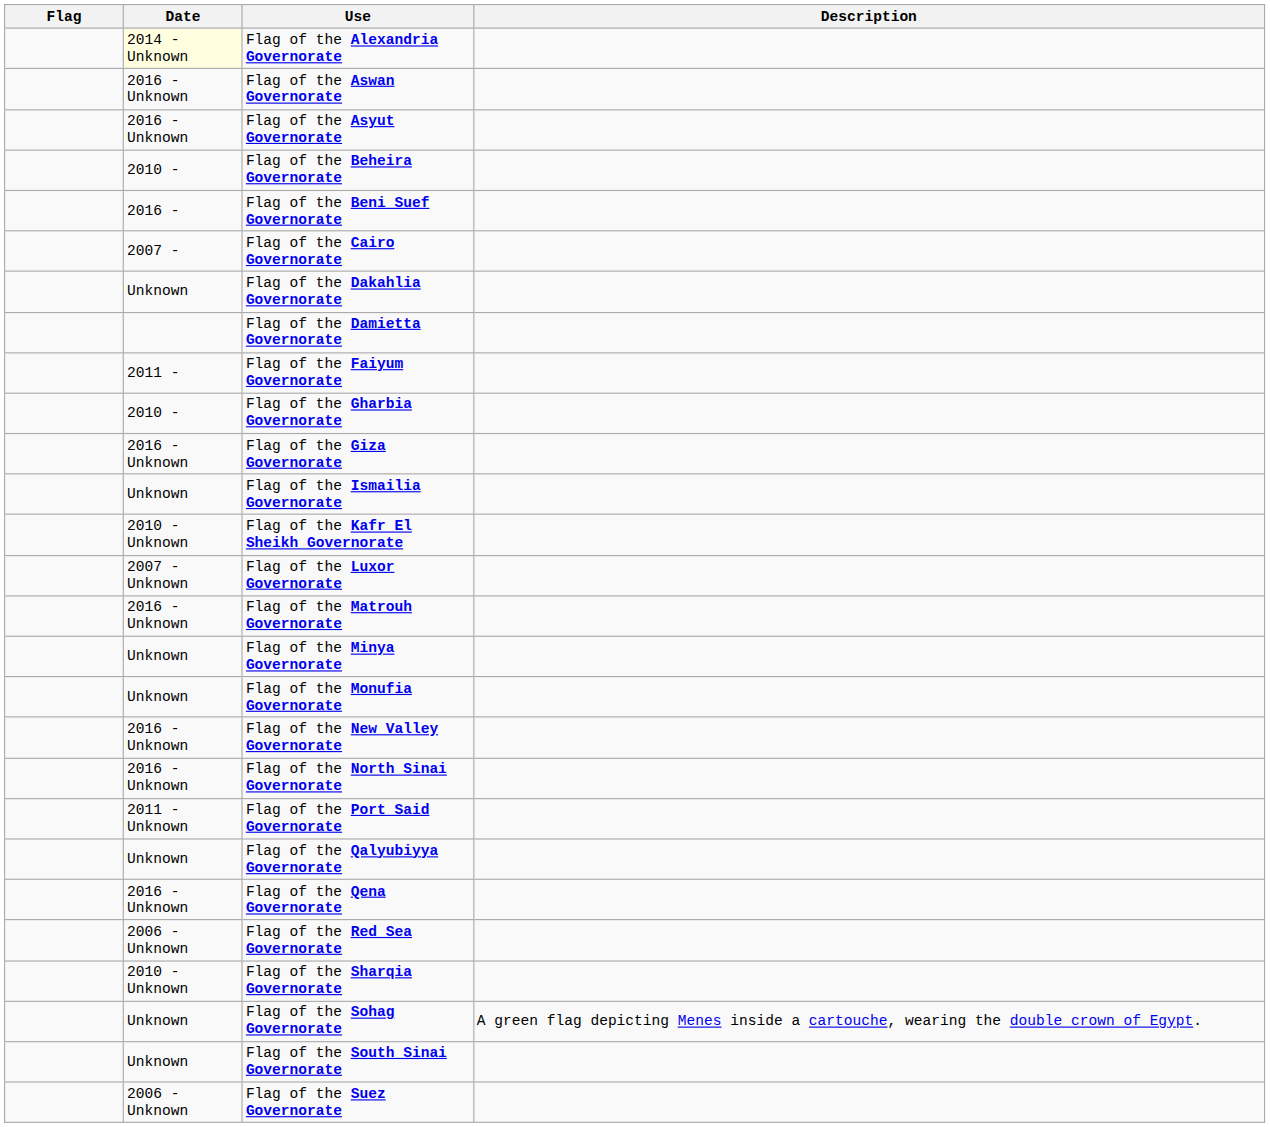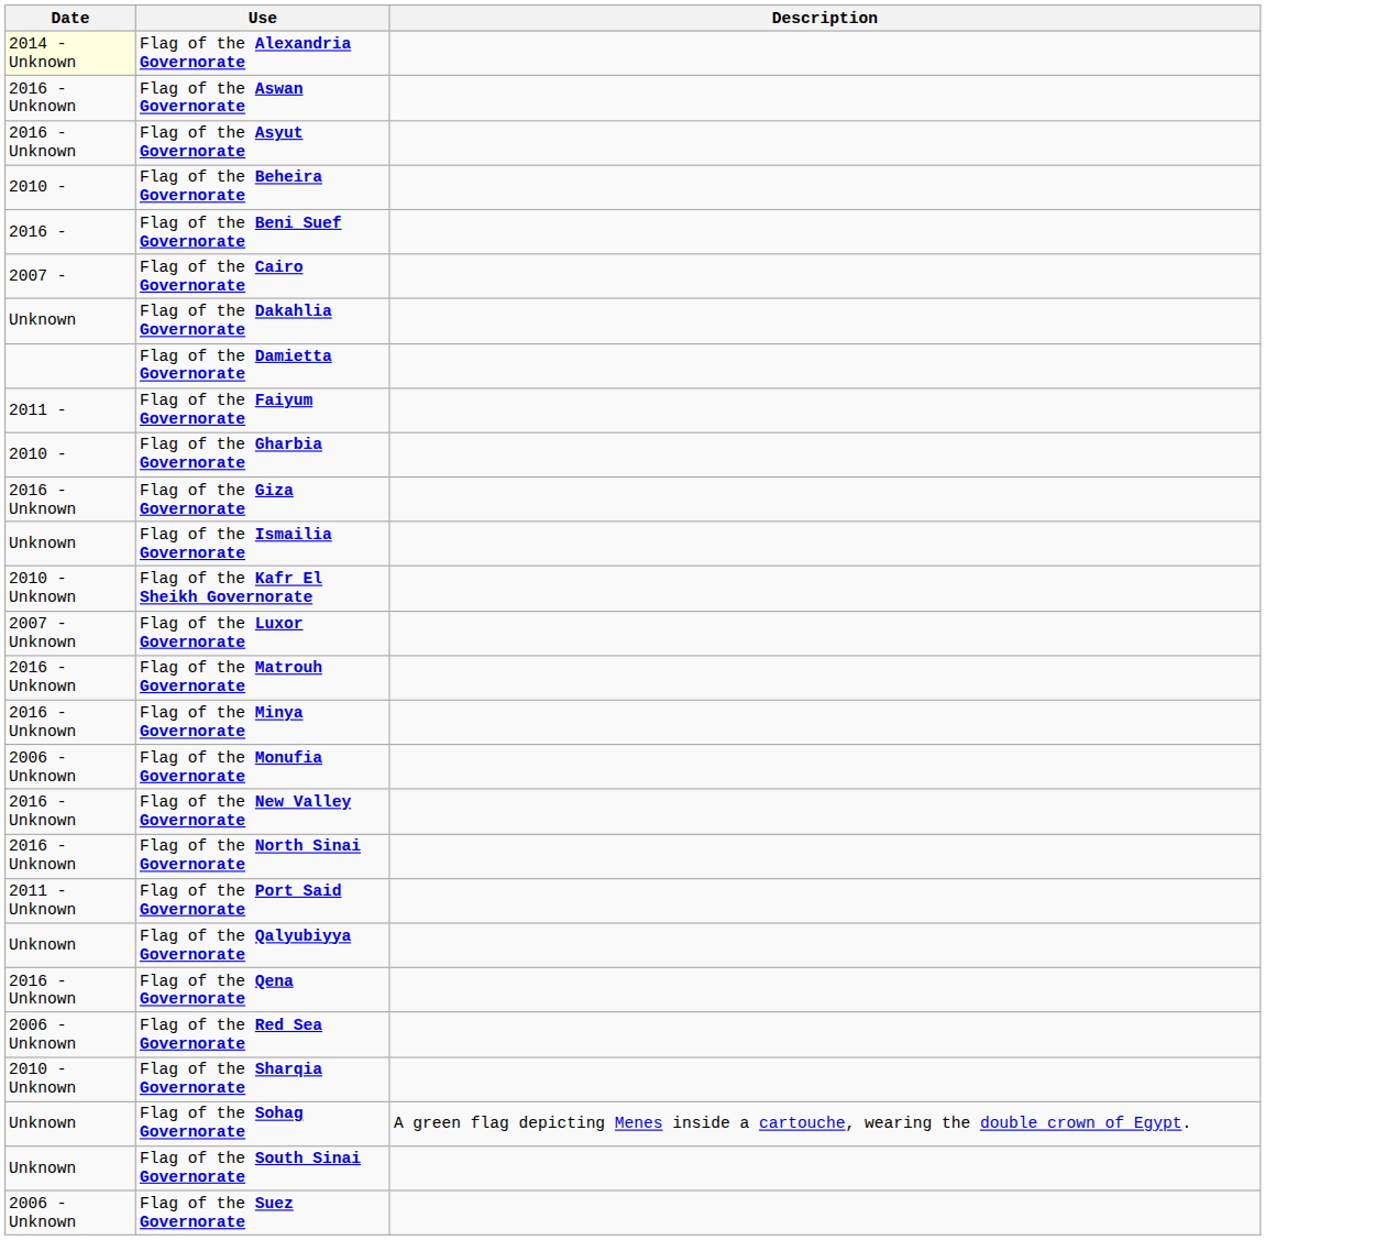 <table class="wikitable">
 <tr>
-<th style="width:100px;">Flag</th>
 <th style="width:100px;">Date</th>
 <th style="width:200px;">Use</th>
 <th style="width:700px;">Description</th>
 </tr>
 <tr>
-<td></td>
 <td style="background: lightyellow;">2014 - Unknown</td>
 <td>Flag of  the <strong><a href='#'>Alexandria Governorate</a></strong></td>
 <td></td>
 </tr>
 <tr>
-<td></td>
 <td>2016 - Unknown</td>
 <td>Flag of the <strong><a href='#'>Aswan Governorate</a></strong></td>
 <td></td>
 </tr>
 <tr>
-<td></td>
 <td>2016 - Unknown</td>
 <td>Flag of the <strong><a href='#'>Asyut Governorate</a></strong></td>
 <td></td>
 </tr>
 <tr>
-<td></td>
 <td>2010 -</td>
 <td>Flag of the <strong><a href='#'>Beheira Governorate</a></strong></td>
 <td></td>
 </tr>
 <tr>
-<td></td>
 <td>2016 -</td>
 <td>Flag of the <strong><a href='#'>Beni Suef Governorate</a></strong></td>
 <td></td>
 </tr>
 <tr>
-<td></td>
 <td>2007 -</td>
 <td>Flag of the <strong><a href='#'>Cairo Governorate</a></strong></td>
 <td></td>
 </tr>
 <tr>
-<td></td>
 <td>Unknown</td>
 <td>Flag of  the <strong><a href='#'>Dakahlia Governorate</a></strong></td>
 <td></td>
 </tr>
 <tr>
 <td></td>
-<td></td>
 <td>Flag of the <strong><a href='#'>Damietta Governorate</a></strong></td>
 <td></td>
 </tr>
 <tr>
-<td></td>
 <td>2011 -</td>
 <td>Flag of  the <strong><a href='#'>Faiyum Governorate</a></strong></td>
 <td></td>
 </tr>
 <tr>
-<td></td>
 <td>2010 -</td>
 <td>Flag of  the <strong><a href='#'>Gharbia Governorate</a></strong></td>
 <td></td>
 </tr>
 <tr>
-<td></td>
 <td>2016 - Unknown</td>
 <td>Flag of  the <strong><a href='#'>Giza Governorate</a></strong></td>
 <td></td>
 </tr>
 <tr>
-<td></td>
 <td>Unknown</td>
 <td>Flag of  the <strong><a href='#'>Ismailia Governorate</a></strong></td>
 <td></td>
 </tr>
 <tr>
-<td></td>
 <td>2010 - Unknown</td>
 <td>Flag of  the <strong><a href='#'>Kafr El Sheikh Governorate</a></strong></td>
 <td></td>
 </tr>
 <tr>
-<td></td>
 <td>2007 - Unknown</td>
 <td>Flag of  the <strong><a href='#'>Luxor Governorate</a></strong></td>
 <td></td>
 </tr>
 <tr>
-<td></td>
 <td>2016 - Unknown</td>
 <td>Flag of  the <strong><a href='#'>Matrouh Governorate</a></strong></td>
 <td></td>
 </tr>
 <tr>
-<td></td>
-<td>Unknown</td>
+<td>2016 - Unknown</td>
 <td>Flag of  the <strong><a href='#'>Minya Governorate</a></strong></td>
 <td></td>
 </tr>
 <tr>
-<td></td>
-<td>Unknown</td>
+<td>2006 - Unknown</td>
 <td>Flag of  the <strong><a href='#'>Monufia Governorate</a></strong></td>
 <td></td>
 </tr>
 <tr>
-<td></td>
 <td>2016 - Unknown</td>
 <td>Flag of  the <strong><a href='#'>New Valley Governorate</a></strong></td>
 <td></td>
 </tr>
 <tr>
-<td></td>
 <td>2016 - Unknown</td>
 <td>Flag of  the <strong><a href='#'>North Sinai Governorate</a></strong></td>
 <td></td>
 </tr>
 <tr>
-<td></td>
 <td>2011 - Unknown</td>
 <td>Flag of  the <strong><a href='#'>Port Said Governorate</a></strong></td>
 <td></td>
 </tr>
 <tr>
-<td></td>
 <td>Unknown</td>
 <td>Flag of  the <strong><a href='#'>Qalyubiyya Governorate</a></strong></td>
 <td></td>
 </tr>
 <tr>
-<td></td>
 <td>2016 - Unknown</td>
 <td>Flag of  the <strong><a href='#'>Qena Governorate</a></strong></td>
 <td></td>
 </tr>
 <tr>
-<td></td>
 <td>2006 - Unknown</td>
 <td>Flag of  the <strong><a href='#'>Red Sea Governorate</a></strong></td>
 <td></td>
 </tr>
 <tr>
-<td></td>
 <td>2010 - Unknown</td>
 <td>Flag of  the <strong><a href='#'>Sharqia Governorate</a></strong></td>
 <td></td>
 </tr>
 <tr>
-<td></td>
 <td>Unknown</td>
 <td>Flag of  the <strong><a href='#'>Sohag Governorate</a></strong></td>
 <td>A green flag depicting <a href='#'>Menes</a> inside a <a href='#'>cartouche</a>, wearing the <a href='#'>double crown of Egypt</a>.</td>
 </tr>
 <tr>
-<td></td>
 <td>Unknown</td>
 <td>Flag of  the <strong><a href='#'>South Sinai Governorate</a></strong></td>
 <td></td>
 </tr>
 <tr>
-<td></td>
 <td>2006 - Unknown</td>
 <td>Flag of  the <strong><a href='#'>Suez Governorate</a></strong></td>
 <td></td>
 </tr>
 </table>
